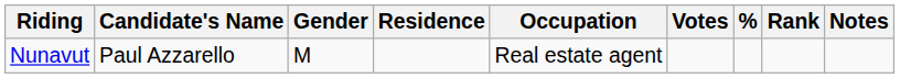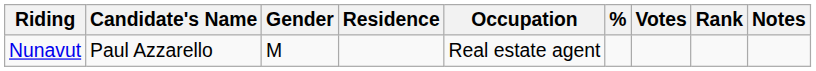 <table class="wikitable sortable">
 <tr>
 <th>Riding<br></th>
 <th>Candidate's Name</th>
 <th>Gender</th>
 <th>Residence</th>
 <th>Occupation</th>
+<th>%</th>
 <th>Votes</th>
-<th>%</th>
 <th>Rank</th>
 <th>Notes</th>
 </tr>
 <tr>
 <td><a href='#'>Nunavut</a></td>
 <td>Paul Azzarello</td>
 <td>M</td>
 <td></td>
 <td>Real estate agent</td>
 <td></td>
 <td></td>
 <td></td>
 <td></td>
 </tr>
 </table>
